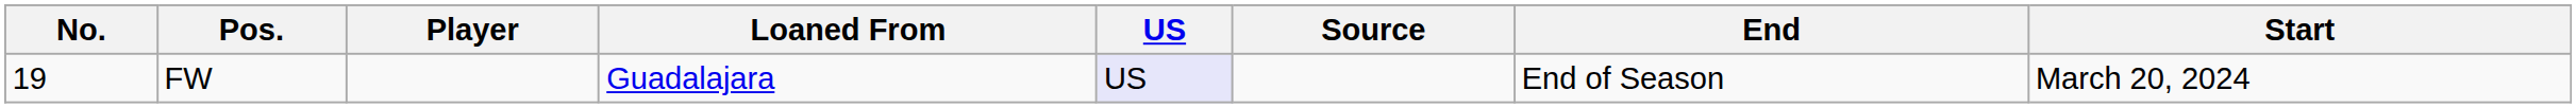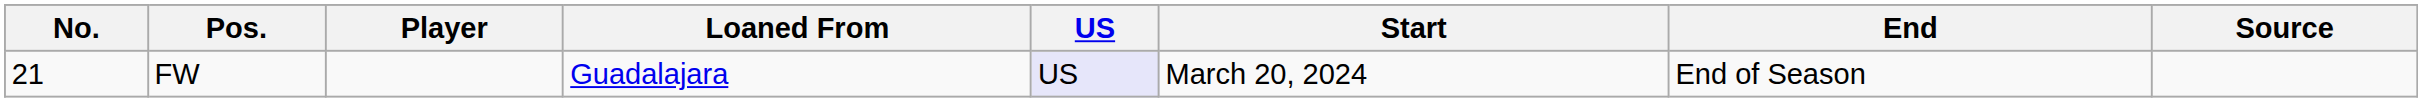 <table class="wikitable sortable" style="width:100%; text-align:center; font-size:95%; text-align:left;">
 <tr>
 <th>No.</th>
 <th>Pos.</th>
 <th>Player</th>
 <th>Loaned From</th>
 <th><a href='#'>US</a></th>
+<th>Start</th>
+<th>End</th>
 <th>Source</th>
-<th>End</th>
-<th>Start</th>
 </tr>
 <tr>
-<td>19</td>
+<td>21</td>
 <td>FW</td>
 <td></td>
 <td> <a href='#'>Guadalajara</a></td>
 <td style="background: lavender;">US</td>
+<td>March 20, 2024</td>
+<td>End of Season</td>
 <td></td>
-<td>End of Season</td>
-<td>March 20, 2024</td>
 </tr>
 </table>
